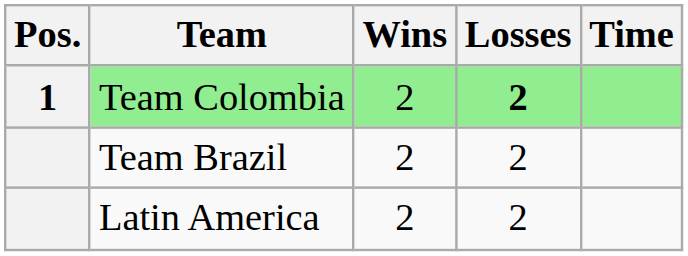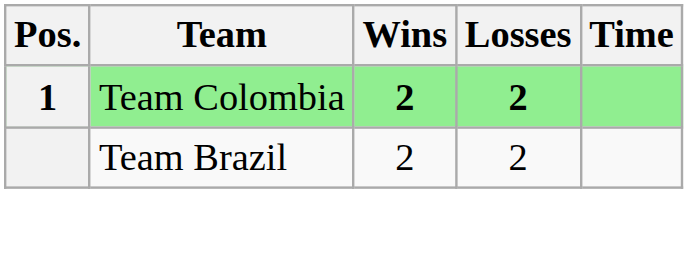 <table class="wikitable">
 <tr>
 <th>Pos.</th>
 <th>Team</th>
 <th>Wins</th>
 <th>Losses</th>
 <th>Time</th>
 </tr>
 <tr style="background:lightgreen;">
 <th>1</th>
 <td> Team Colombia</td>
-<td style="text-align:center;">2</td>
+<td style="text-align:center;"><strong>2</strong></td>
 <td style="text-align:center;"><strong>2</strong></td>
 <td style="text-align:center;"></td>
 </tr>
 <tr>
 <th></th>
 <td> Team Brazil</td>
 <td style="text-align:center;">2</td>
 <td style="text-align:center;">2</td>
 <td style="text-align:center;"></td>
 </tr>
-<tr>
-<th></th>
-<td> Latin America</td>
-<td style="text-align:center;">2</td>
-<td style="text-align:center;">2</td>
-<td style="text-align:center;"></td>
-</tr>
 </table>
